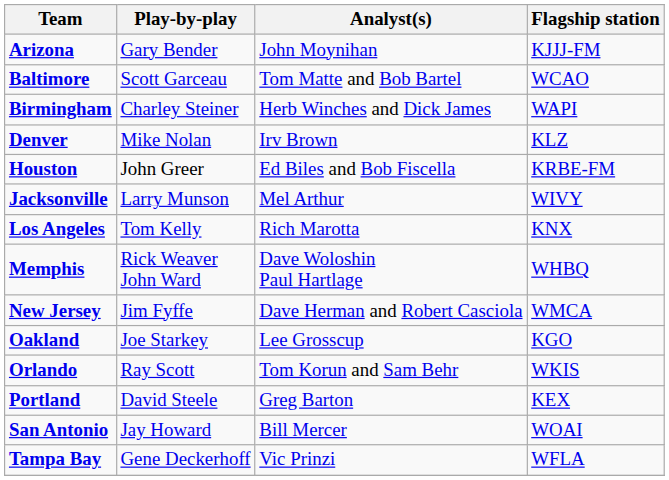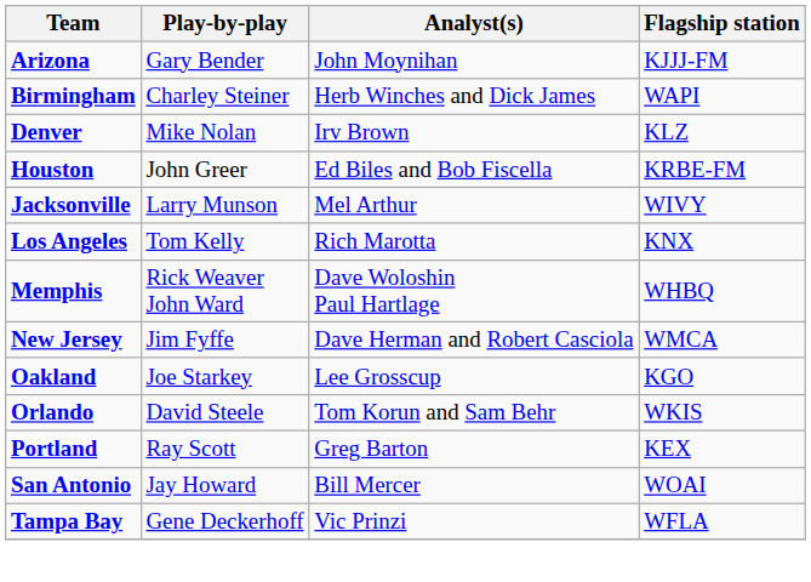 <table class="wikitable">
 <tr>
 <th>Team</th>
 <th>Play-by-play</th>
 <th>Analyst(s)</th>
 <th>Flagship station</th>
 </tr>
 <tr>
 <td><strong><a href='#'>Arizona</a></strong></td>
 <td><a href='#'>Gary Bender</a></td>
 <td><a href='#'>John Moynihan</a></td>
 <td><a href='#'>KJJJ-FM</a></td>
-</tr>
-<tr>
-<td><strong><a href='#'>Baltimore</a></strong></td>
-<td><a href='#'>Scott Garceau</a></td>
-<td><a href='#'>Tom Matte</a>  and <a href='#'>Bob Bartel</a></td>
-<td><a href='#'>WCAO</a></td>
 </tr>
 <tr>
 <td><strong><a href='#'>Birmingham</a></strong></td>
 <td><a href='#'>Charley Steiner</a></td>
 <td><a href='#'>Herb Winches</a> and <a href='#'>Dick James</a></td>
 <td><a href='#'>WAPI</a></td>
 </tr>
 <tr>
 <td><strong><a href='#'>Denver</a></strong></td>
 <td><a href='#'>Mike Nolan</a></td>
 <td><a href='#'>Irv Brown</a></td>
 <td><a href='#'>KLZ</a></td>
 </tr>
 <tr>
 <td><strong><a href='#'>Houston</a></strong></td>
 <td>John Greer</td>
 <td><a href='#'>Ed Biles</a> and <a href='#'>Bob Fiscella</a></td>
 <td><a href='#'>KRBE-FM</a></td>
 </tr>
 <tr>
 <td><strong><a href='#'>Jacksonville</a></strong></td>
 <td><a href='#'>Larry Munson</a></td>
 <td><a href='#'>Mel Arthur</a></td>
 <td><a href='#'>WIVY</a></td>
 </tr>
 <tr>
 <td><strong><a href='#'>Los Angeles</a></strong></td>
 <td><a href='#'>Tom Kelly</a></td>
 <td><a href='#'>Rich Marotta</a></td>
 <td><a href='#'>KNX</a></td>
 </tr>
 <tr>
 <td><strong><a href='#'>Memphis</a></strong></td>
 <td><a href='#'>Rick Weaver</a><br><a href='#'>John Ward</a></td>
 <td><a href='#'>Dave Woloshin</a><br><a href='#'>Paul Hartlage</a></td>
 <td><a href='#'>WHBQ</a></td>
 </tr>
 <tr>
 <td><strong><a href='#'>New Jersey</a></strong></td>
 <td><a href='#'>Jim Fyffe</a></td>
 <td><a href='#'>Dave Herman</a> and <a href='#'>Robert Casciola</a></td>
 <td><a href='#'>WMCA</a></td>
 </tr>
 <tr>
 <td><strong><a href='#'>Oakland</a></strong></td>
 <td><a href='#'>Joe Starkey</a></td>
 <td><a href='#'>Lee Grosscup</a></td>
 <td><a href='#'>KGO</a></td>
 </tr>
 <tr>
 <td><strong><a href='#'>Orlando</a></strong></td>
-<td><a href='#'>Ray Scott</a></td>
+<td><a href='#'>David Steele</a></td>
 <td><a href='#'>Tom Korun</a> and <a href='#'>Sam Behr</a></td>
 <td><a href='#'>WKIS</a></td>
 </tr>
 <tr>
 <td><strong><a href='#'>Portland</a></strong></td>
-<td><a href='#'>David Steele</a></td>
+<td><a href='#'>Ray Scott</a></td>
 <td><a href='#'>Greg Barton</a></td>
 <td><a href='#'>KEX</a></td>
 </tr>
 <tr>
 <td><strong><a href='#'>San Antonio</a></strong></td>
 <td><a href='#'>Jay Howard</a></td>
 <td><a href='#'>Bill Mercer</a></td>
 <td><a href='#'>WOAI</a></td>
 </tr>
 <tr>
 <td><strong><a href='#'>Tampa Bay</a></strong></td>
 <td><a href='#'>Gene Deckerhoff</a></td>
 <td><a href='#'>Vic Prinzi</a></td>
 <td><a href='#'>WFLA</a></td>
 </tr>
 <tr>
 </tr>
 </table>
